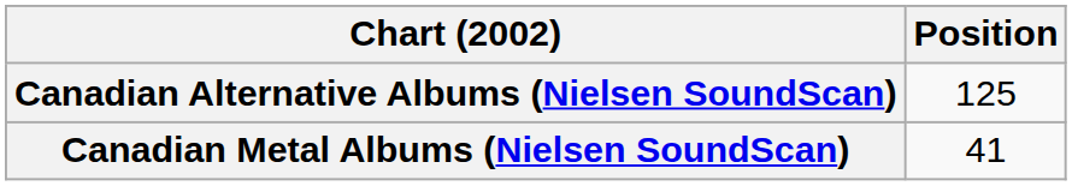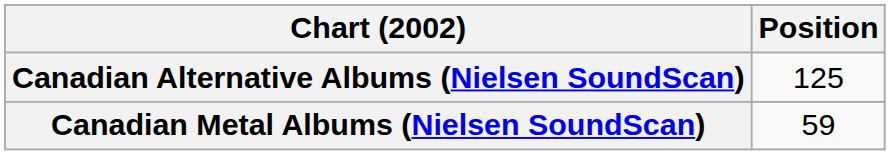 <table class="wikitable plainrowheaders" style="text-align:center">
 <tr>
 <th scope="col">Chart (2002)</th>
 <th scope="col">Position</th>
 </tr>
 <tr>
 <th scope="row">Canadian Alternative Albums (<a href='#'>Nielsen SoundScan</a>)</th>
 <td>125</td>
 </tr>
 <tr>
 <th scope="row">Canadian Metal Albums (<a href='#'>Nielsen SoundScan</a>)</th>
-<td>41</td>
+<td>59</td>
 </tr>
 </table>
